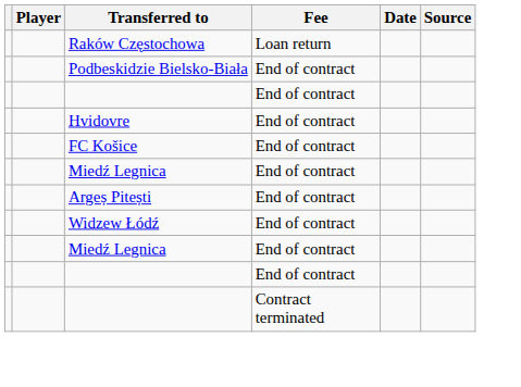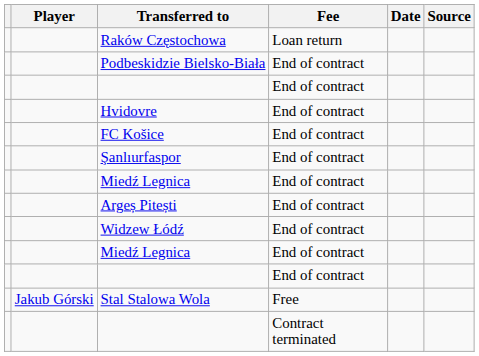 <table class="wikitable plainrowheaders sortable">
 <tr>
 <th></th>
 <th scope="col">Player</th>
 <th>Transferred to</th>
 <th style="width: 120px;">Fee</th>
 <th scope="col">Date</th>
 <th scope="col">Source</th>
 </tr>
 <tr>
 <td align="center"></td>
 <td> </td>
 <td> <a href='#'>Raków Częstochowa</a></td>
 <td>Loan return</td>
 <td></td>
 <td></td>
 </tr>
 <tr>
 <td align="center"></td>
 <td> </td>
 <td>  <a href='#'>Podbeskidzie Bielsko-Biała</a></td>
 <td>End of contract</td>
 <td></td>
 <td></td>
 </tr>
 <tr>
 <td align="center"></td>
 <td> </td>
 <td></td>
 <td>End of contract</td>
 <td></td>
 <td></td>
 </tr>
 <tr>
 <td align="center"></td>
 <td> </td>
 <td> <a href='#'>Hvidovre</a></td>
 <td>End of contract</td>
 <td></td>
 <td></td>
 </tr>
 <tr>
 <td align="center"></td>
 <td> </td>
 <td> <a href='#'>FC Košice</a></td>
 <td>End of contract</td>
 <td></td>
 <td></td>
 </tr>
 <tr>
 <td align="center"></td>
 <td> </td>
+<td> <a href='#'>Şanlıurfaspor</a></td>
+<td>End of contract</td>
+<td></td>
+<td></td>
+</tr>
+<tr>
+<td align="center"></td>
+<td> </td>
 <td> <a href='#'>Miedź Legnica</a></td>
 <td>End of contract</td>
 <td></td>
 <td></td>
 </tr>
 <tr>
 <td align="center"></td>
 <td> </td>
 <td> <a href='#'>Argeș Pitești</a></td>
 <td>End of contract</td>
 <td></td>
 <td></td>
 </tr>
 <tr>
 <td align="center"></td>
 <td> </td>
 <td> <a href='#'>Widzew Łódź</a></td>
 <td>End of contract</td>
 <td></td>
 <td></td>
 </tr>
 <tr>
 <td align="center"></td>
 <td> </td>
 <td> <a href='#'>Miedź Legnica</a></td>
 <td>End of contract</td>
 <td></td>
 <td></td>
 </tr>
 <tr>
 <td align="center"></td>
 <td> </td>
 <td></td>
 <td>End of contract</td>
 <td></td>
 <td></td>
 </tr>
 <tr>
 <td align="center"></td>
+<td> <a href='#'>Jakub Górski</a></td>
+<td> <a href='#'>Stal Stalowa Wola</a></td>
+<td>Free</td>
+<td></td>
+<td></td>
+</tr>
+<tr>
+<td align="center"></td>
 <td> </td>
 <td></td>
 <td>Contract terminated</td>
 <td></td>
 <td></td>
 </tr>
 </table>
